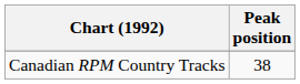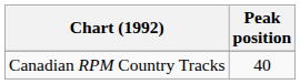 <table class="wikitable sortable">
 <tr>
 <th align="left">Chart (1992)</th>
 <th align="center">Peak<br>position</th>
 </tr>
 <tr>
 </tr>
 <tr>
 <td align="left">Canadian <em>RPM</em> Country Tracks</td>
-<td align="center">38</td>
+<td align="center">40</td>
 </tr>
 </table>
